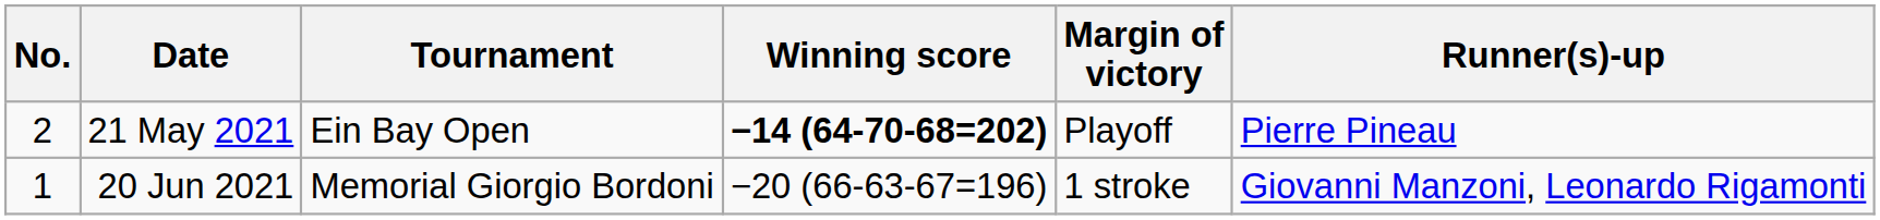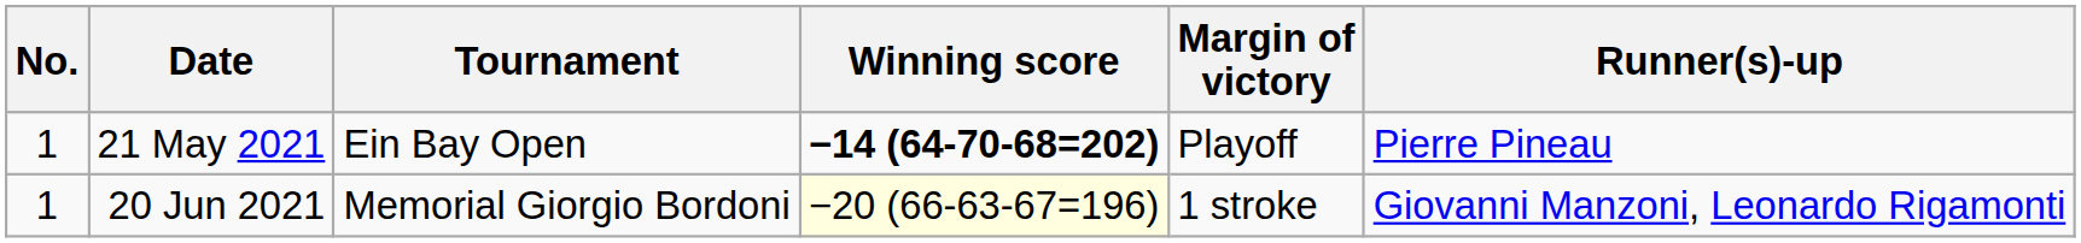 <table class="wikitable" style="font-size:95%;">
 <tr>
 <th>No.</th>
 <th>Date</th>
 <th>Tournament</th>
 <th>Winning score</th>
 <th>Margin of<br>victory</th>
 <th>Runner(s)-up</th>
 </tr>
 <tr>
-<td align=center>2</td>
+<td align=center>1</td>
 <td align=right>21 May <a href='#'>2021</a></td>
 <td>Ein Bay Open</td>
 <td><strong>−14 (64-70-68=202)</strong></td>
 <td>Playoff</td>
 <td> <a href='#'>Pierre Pineau</a></td>
 </tr>
 <tr>
 <td align=center>1</td>
 <td align=right>20 Jun 2021</td>
 <td>Memorial Giorgio Bordoni</td>
-<td>−20 (66-63-67=196)</td>
+<td style="background: lightyellow;">−20 (66-63-67=196)</td>
 <td>1 stroke</td>
 <td> <a href='#'>Giovanni Manzoni</a>,  <a href='#'>Leonardo Rigamonti</a></td>
 </tr>
 </table>
